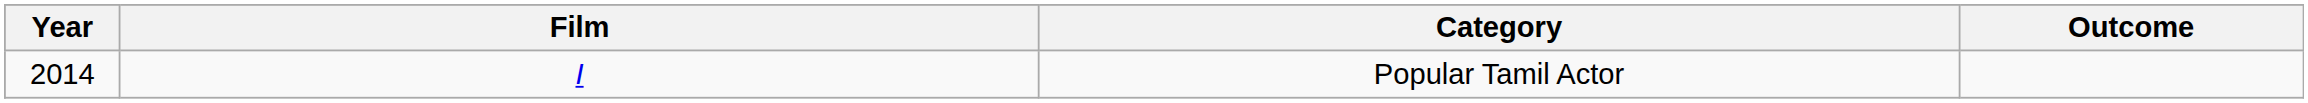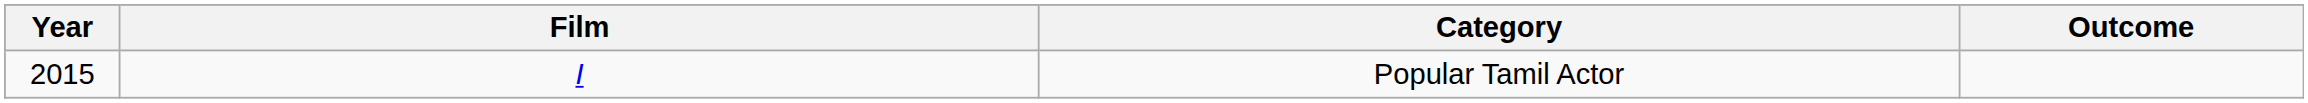 <table class="wikitable" style="width:100%;">
 <tr>
 <th width=5%>Year</th>
 <th style="width:40%;">Film</th>
 <th style="width:40%;">Category</th>
 <th style="width:15%;">Outcome</th>
 </tr>
 <tr>
-<td style="text-align:center;">2014</td>
+<td style="text-align:center;">2015</td>
 <td style="text-align:center;"><em><a href='#'>I</a></em></td>
 <td style="text-align:center;">Popular Tamil Actor</td>
 <td></td>
 </tr>
 </table>
